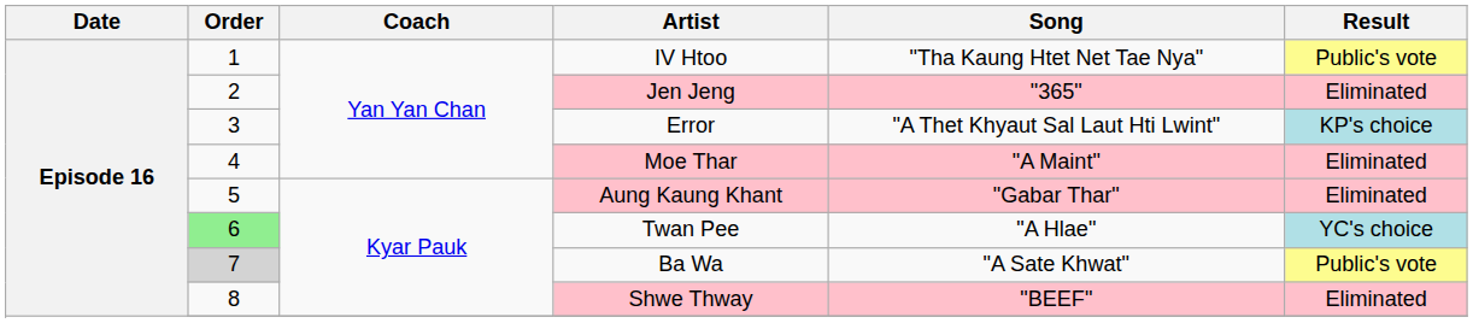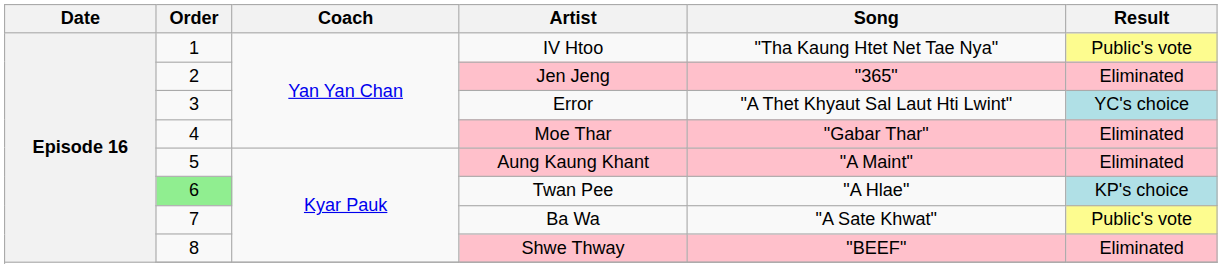 <table class="wikitable" style="text-align:center; width:85%;">
 <tr>
 <th width="10%">Date</th>
 <th width="05%">Order</th>
 <th width="15%">Coach</th>
 <th width="15%">Artist</th>
 <th width="25%">Song</th>
 <th width="10%">Result</th>
 </tr>
 <tr>
 <th rowspan="12" scope="row">Episode 16<br></th>
 <td>1</td>
 <td rowspan="4"><a href='#'>Yan Yan Chan</a></td>
 <td>IV Htoo</td>
 <td>"Tha Kaung Htet Net Tae Nya"</td>
 <td style="background:#fdfc8f;">Public's vote</td>
 </tr>
 <tr>
 <td>2</td>
 <td style="background:pink;">Jen Jeng</td>
 <td style="background:pink;">"365"</td>
 <td style="background:pink;">Eliminated</td>
 </tr>
 <tr>
 <td>3</td>
 <td>Error</td>
 <td>"A Thet Khyaut Sal Laut Hti Lwint"</td>
-<td style="background:#B0E0E6;">KP's choice</td>
+<td style="background:#B0E0E6;">YC's choice</td>
 </tr>
 <tr>
 <td>4</td>
 <td style="background:pink;">Moe Thar</td>
-<td style="background:pink;">"A Maint"</td>
+<td style="background:pink;">"Gabar Thar"</td>
 <td style="background:pink;">Eliminated</td>
 </tr>
 <tr>
 <td>5</td>
 <td rowspan="4"><a href='#'>Kyar Pauk</a></td>
 <td style="background:pink;">Aung Kaung Khant</td>
-<td style="background:pink;">"Gabar Thar"</td>
+<td style="background:pink;">"A Maint"</td>
 <td style="background:pink;">Eliminated</td>
 </tr>
 <tr>
 <td style="background: lightgreen;">6</td>
 <td>Twan Pee</td>
 <td>"A Hlae"</td>
-<td style="background:#B0E0E6;">YC's choice</td>
+<td style="background:#B0E0E6;">KP's choice</td>
 </tr>
 <tr>
-<td style="background: lightgrey;">7</td>
+<td>7</td>
 <td>Ba Wa</td>
 <td>"A Sate Khwat"</td>
 <td style="background:#fdfc8f;">Public's vote</td>
 </tr>
 <tr>
 <td>8</td>
 <td style="background:pink;">Shwe Thway</td>
 <td style="background:pink;">"BEEF"</td>
 <td style="background:pink;">Eliminated</td>
 </tr>
 <tr>
 </tr>
 </table>
